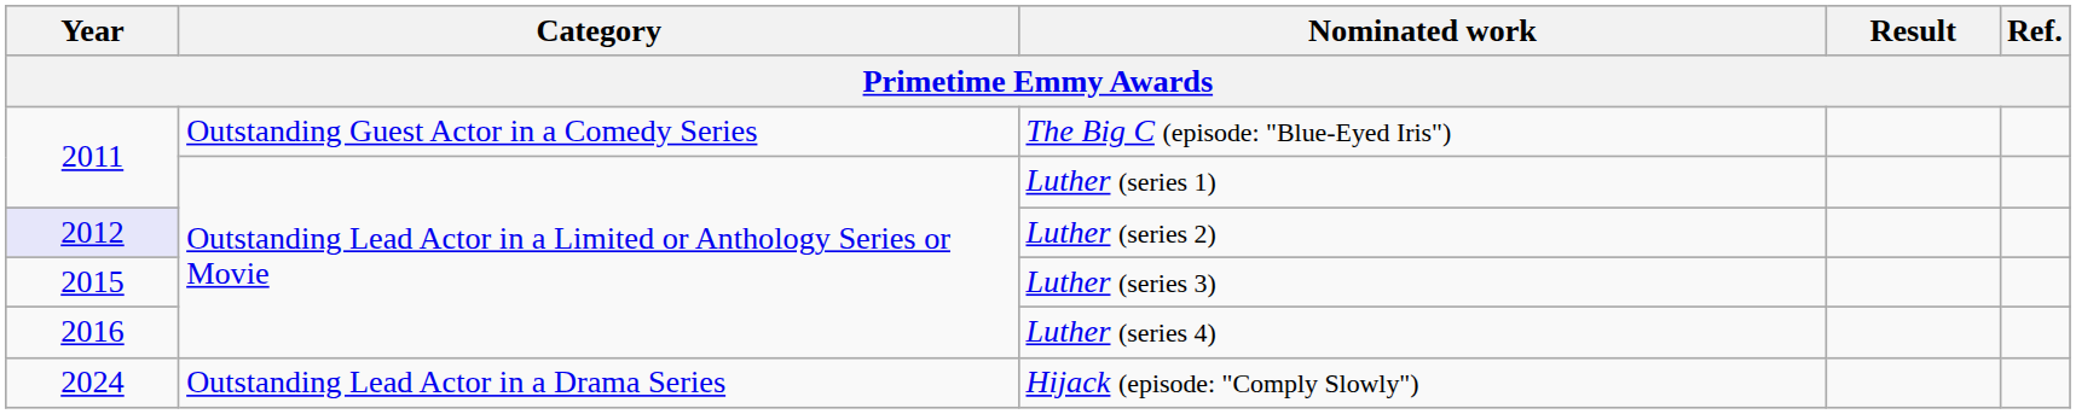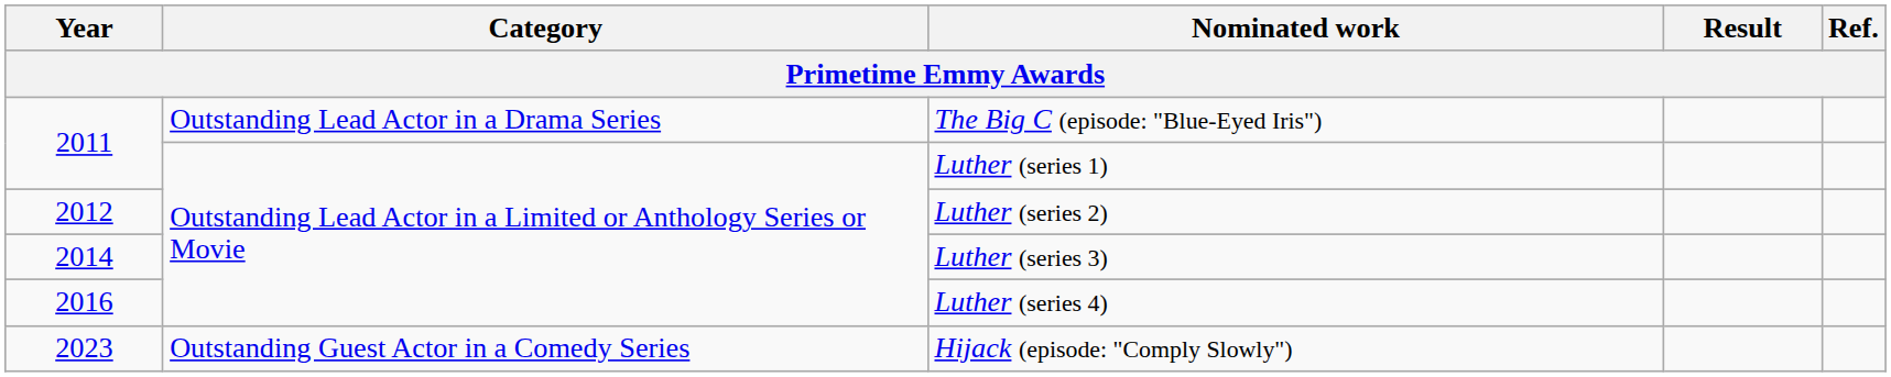 <table class=wikitable>
 <tr>
 <th scope="col" style="width:5em;">Year</th>
 <th scope="col" style="width:26em;">Category</th>
 <th scope="col" style="width:25em;">Nominated work</th>
 <th scope="col" style="width:5em;">Result</th>
 <th>Ref.</th>
 </tr>
 <tr>
 <th colspan=5><a href='#'>Primetime Emmy Awards</a></th>
 </tr>
 <tr>
 <td style="text-align:center;", rowspan=2><a href='#'>2011</a></td>
-<td><a href='#'>Outstanding Guest Actor in a Comedy Series</a></td>
+<td><a href='#'>Outstanding Lead Actor in a Drama Series</a></td>
 <td><em><a href='#'>The Big C</a></em> <small> (episode: "Blue-Eyed Iris") </small></td>
 <td></td>
 <td style="text-align:center;"></td>
 </tr>
 <tr>
 <td rowspan=4><a href='#'>Outstanding Lead Actor in a Limited or Anthology Series or Movie</a></td>
 <td><em><a href='#'>Luther</a></em> <small> (series 1) </small></td>
 <td></td>
 <td style="text-align:center;"></td>
 </tr>
 <tr>
-<td style="background: lavender; text-align:center;"><a href='#'>2012</a></td>
+<td style="text-align:center;"><a href='#'>2012</a></td>
 <td><em><a href='#'>Luther</a></em> <small> (series 2) </small></td>
 <td></td>
 <td style="text-align:center;"></td>
 </tr>
 <tr>
-<td style="text-align:center;"><a href='#'>2015</a></td>
+<td style="text-align:center;"><a href='#'>2014</a></td>
 <td><em><a href='#'>Luther</a></em> <small> (series 3) </small></td>
 <td></td>
 <td style="text-align:center;"></td>
 </tr>
 <tr>
 <td style="text-align:center;"><a href='#'>2016</a></td>
 <td><em><a href='#'>Luther</a></em> <small> (series 4) </small></td>
 <td></td>
 <td style="text-align:center;"></td>
 </tr>
 <tr>
-<td style="text-align:center;"><a href='#'>2024</a></td>
-<td><a href='#'>Outstanding Lead Actor in a Drama Series</a></td>
+<td style="text-align:center;"><a href='#'>2023</a></td>
+<td><a href='#'>Outstanding Guest Actor in a Comedy Series</a></td>
 <td><em><a href='#'>Hijack</a></em> <small> (episode: "Comply Slowly") </small></td>
 <td></td>
 <td style="text-align:center;"></td>
 </tr>
 </table>
